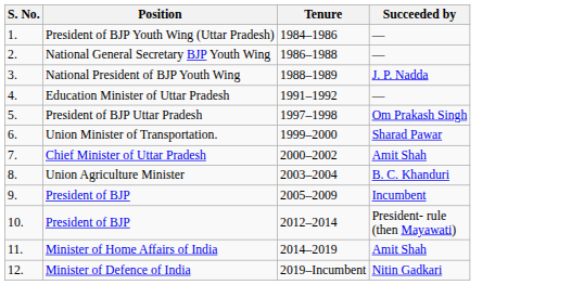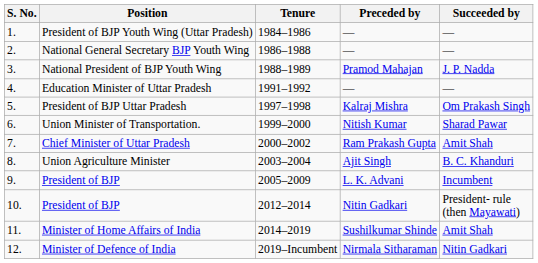 <table class="wikitable">
 <tr>
 <th>S. No.</th>
 <th>Position</th>
 <th>Tenure</th>
+<th>Preceded by</th>
 <th>Succeeded by</th>
 </tr>
 <tr>
 <td>1.</td>
 <td>President of BJP Youth Wing (Uttar Pradesh)</td>
 <td>1984–1986</td>
 <td>—</td>
+<td>—</td>
 </tr>
 <tr>
 <td>2.</td>
 <td>National General Secretary <a href='#'>BJP</a> Youth Wing</td>
 <td>1986–1988</td>
 <td>—</td>
+<td>—</td>
 </tr>
 <tr>
 <td>3.</td>
 <td>National President of BJP Youth Wing</td>
 <td>1988–1989</td>
+<td><a href='#'>Pramod Mahajan</a></td>
 <td><a href='#'>J. P. Nadda</a></td>
 </tr>
 <tr>
 <td>4.</td>
 <td>Education Minister of Uttar Pradesh</td>
 <td>1991–1992</td>
 <td>—</td>
+<td>—</td>
 </tr>
 <tr>
 <td>5.</td>
 <td>President of BJP Uttar Pradesh</td>
 <td>1997–1998</td>
+<td><a href='#'>Kalraj Mishra</a></td>
 <td><a href='#'>Om Prakash Singh</a></td>
 </tr>
 <tr>
 <td>6.</td>
 <td>Union Minister of Transportation.</td>
 <td>1999–2000</td>
+<td><a href='#'>Nitish Kumar</a></td>
 <td><a href='#'>Sharad Pawar</a></td>
 </tr>
 <tr>
 <td>7.</td>
 <td><a href='#'>Chief Minister of Uttar Pradesh</a></td>
 <td>2000–2002</td>
+<td><a href='#'>Ram Prakash Gupta</a></td>
 <td><a href='#'>Amit Shah</a></td>
 </tr>
 <tr>
 <td>8.</td>
 <td>Union Agriculture Minister</td>
 <td>2003–2004</td>
+<td><a href='#'>Ajit Singh</a></td>
 <td><a href='#'>B. C. Khanduri</a></td>
 </tr>
 <tr>
 <td>9.</td>
 <td><a href='#'>President of BJP</a></td>
 <td>2005–2009</td>
+<td><a href='#'>L. K. Advani</a></td>
 <td><a href='#'>Incumbent</a></td>
 </tr>
 <tr>
 <td>10.</td>
 <td><a href='#'>President of BJP</a></td>
 <td>2012–2014</td>
+<td><a href='#'>Nitin Gadkari</a></td>
 <td>President- rule<br>(then <a href='#'>Mayawati</a>)</td>
 </tr>
 <tr>
 <td>11.</td>
 <td><a href='#'>Minister of Home Affairs of India</a></td>
 <td>2014–2019</td>
+<td><a href='#'>Sushilkumar Shinde</a></td>
 <td><a href='#'>Amit Shah</a></td>
 </tr>
 <tr>
 <td>12.</td>
 <td><a href='#'>Minister of Defence of India</a></td>
 <td>2019–Incumbent</td>
+<td><a href='#'>Nirmala Sitharaman</a></td>
 <td><a href='#'>Nitin Gadkari</a></td>
 </tr>
 </table>
